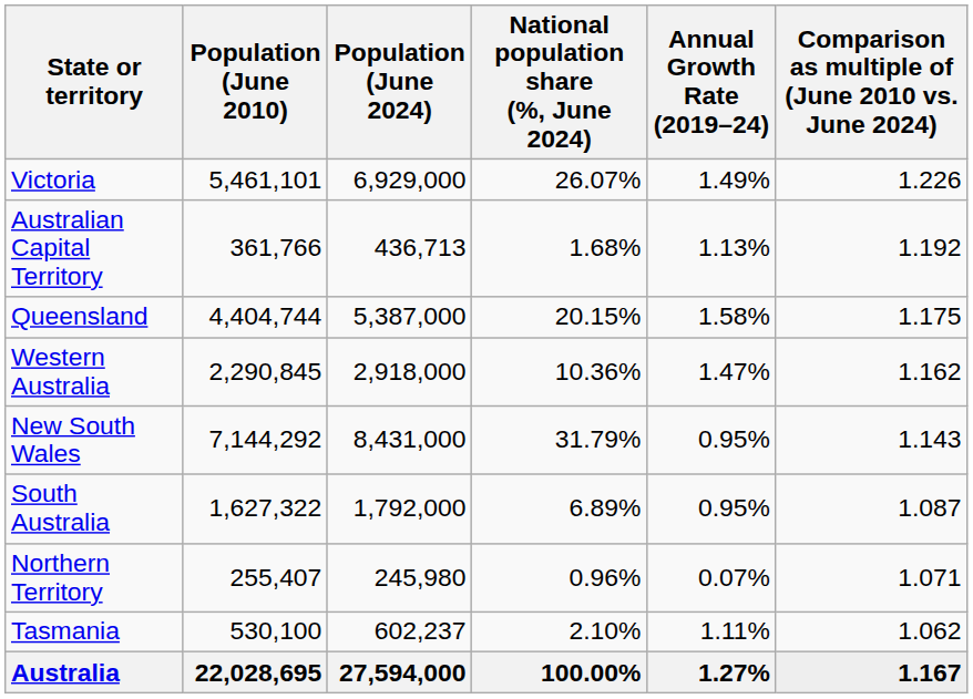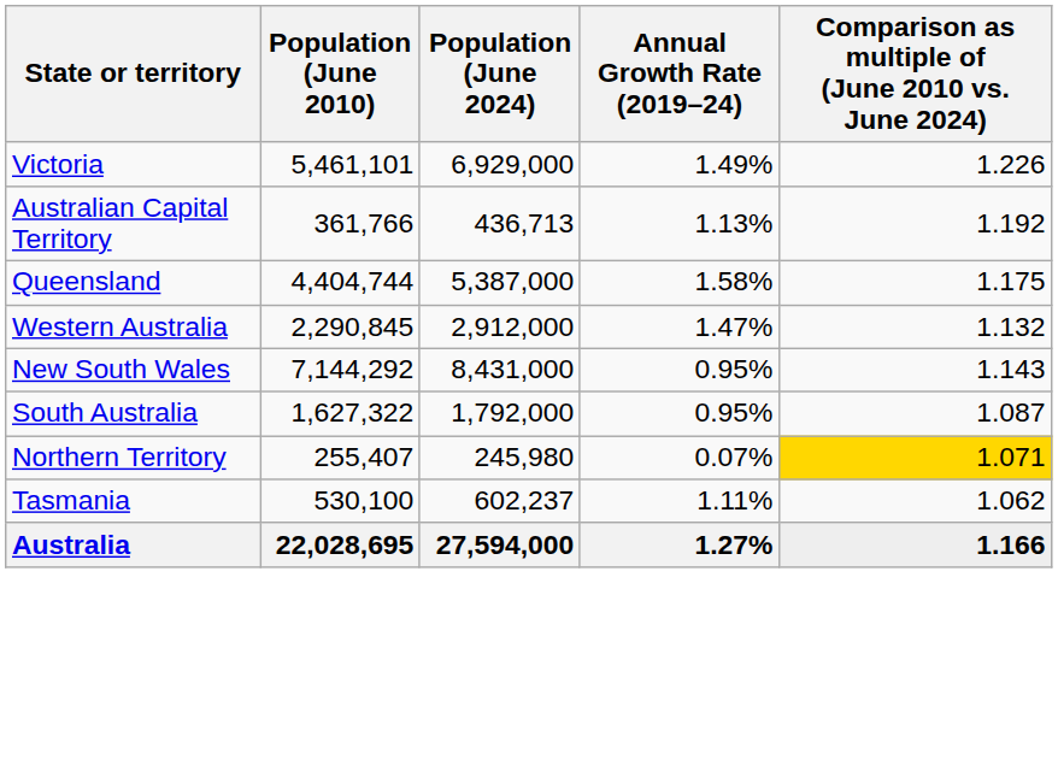 <table class="wikitable sortable">
 <tr style="background: #efefef;">
 <th>State or territory</th>
 <th>Population<br>(June 2010)</th>
 <th>Population<br>(June 2024)</th>
-<th>National population share<br>(%, June 2024)</th>
 <th>Annual Growth Rate<br>(2019–24)</th>
 <th>Comparison as multiple of<br>(June 2010 vs. June 2024)</th>
 </tr>
 <tr>
 <td> <a href='#'>Victoria</a></td>
 <td style="text-align: right;">5,461,101</td>
 <td style="text-align: right;">6,929,000</td>
-<td style="text-align: right;">26.07%</td>
 <td style="text-align: right;"> 1.49%</td>
 <td style="text-align: right;">1.226</td>
 </tr>
 <tr>
 <td> <a href='#'>Australian Capital Territory</a></td>
 <td style="text-align: right;">361,766</td>
 <td style="text-align: right;">436,713</td>
-<td style="text-align: right;">1.68%</td>
 <td style="text-align: right;"> 1.13%</td>
 <td style="text-align: right;">1.192</td>
 </tr>
 <tr>
 <td> <a href='#'>Queensland</a></td>
 <td style="text-align: right;">4,404,744</td>
 <td style="text-align: right;">5,387,000</td>
-<td style="text-align: right;">20.15%</td>
 <td style="text-align: right;"> 1.58%</td>
 <td style="text-align: right;">1.175</td>
 </tr>
 <tr>
 <td> <a href='#'>Western Australia</a></td>
 <td style="text-align: right;">2,290,845</td>
-<td style="text-align: right;">2,918,000</td>
-<td style="text-align: right;">10.36%</td>
+<td style="text-align: right;">2,912,000</td>
 <td style="text-align: right;"> 1.47%</td>
-<td style="text-align: right;">1.162</td>
+<td style="text-align: right;">1.132</td>
 </tr>
 <tr>
 <td> <a href='#'>New South Wales</a></td>
 <td style="text-align: right;">7,144,292</td>
 <td style="text-align: right;">8,431,000</td>
-<td style="text-align: right;">31.79%</td>
 <td style="text-align: right;"> 0.95%</td>
 <td style="text-align: right;">1.143</td>
 </tr>
 <tr>
 <td> <a href='#'>South Australia</a></td>
 <td style="text-align: right;">1,627,322</td>
 <td style="text-align: right;">1,792,000</td>
-<td style="text-align: right;">6.89%</td>
 <td style="text-align: right;"> 0.95%</td>
 <td style="text-align: right;">1.087</td>
 </tr>
 <tr>
 <td> <a href='#'>Northern Territory</a></td>
 <td style="text-align: right;">255,407</td>
 <td style="text-align: right;">245,980</td>
-<td style="text-align: right;">0.96%</td>
 <td style="text-align: right;"> 0.07%</td>
-<td style="text-align: right;">1.071</td>
+<td style="background: gold; text-align: right;">1.071</td>
 </tr>
 <tr>
 <td> <a href='#'>Tasmania</a></td>
 <td style="text-align: right;">530,100</td>
 <td style="text-align: right;">602,237</td>
-<td style="text-align: right;">2.10%</td>
 <td style="text-align: right;"> 1.11%</td>
 <td style="text-align: right;">1.062</td>
 </tr>
 <tr bgcolor=#eeeeee>
 <th style="text-align: left;"> <a href='#'>Australia</a></th>
 <th style="text-align: right;">22,028,695</th>
 <th style="text-align: right;">27,594,000</th>
-<th style="text-align: right;">100.00%</th>
 <th style="text-align: right;"> 1.27%</th>
-<td style="text-align: right;"><strong>1.167</strong></td>
+<td style="text-align: right;"><strong>1.166</strong></td>
 </tr>
 </table>
